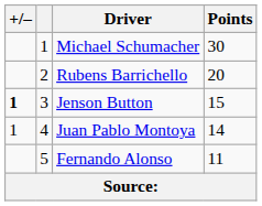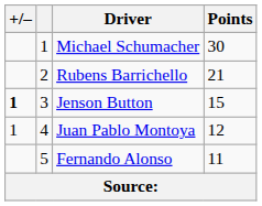 <table class="wikitable" style="font-size: 85%;">
 <tr>
 <th scope="col">+/–</th>
 <th scope="col"></th>
 <th scope="col">Driver</th>
 <th scope="col">Points</th>
 </tr>
 <tr>
 <td></td>
 <td align="center">1</td>
 <td> <a href='#'>Michael Schumacher</a></td>
 <td>30</td>
 </tr>
 <tr>
 <td></td>
 <td align="center">2</td>
 <td> <a href='#'>Rubens Barrichello</a></td>
-<td>20</td>
+<td>21</td>
 </tr>
 <tr>
 <td><strong> 1</strong></td>
 <td align="center">3</td>
 <td> <a href='#'>Jenson Button</a></td>
 <td>15</td>
 </tr>
 <tr>
 <td> 1</td>
 <td align="center">4</td>
 <td> <a href='#'>Juan Pablo Montoya</a></td>
-<td>14</td>
+<td>12</td>
 </tr>
 <tr>
 <td></td>
 <td align="center">5</td>
 <td> <a href='#'>Fernando Alonso</a></td>
 <td>11</td>
 </tr>
 <tr>
 <th colspan=4>Source: </th>
 </tr>
 </table>
